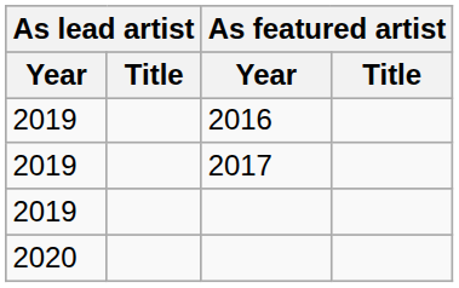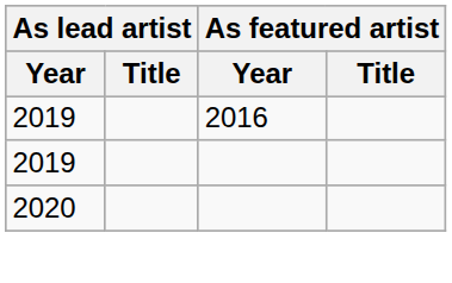 <table class="wikitable sortable" style="font-size: 90%">
 <tr>
 <th colspan="2">As lead artist</th>
 <th colspan="2">As featured artist</th>
 </tr>
 <tr>
 <th>Year</th>
 <th>Title</th>
 <th>Year</th>
 <th>Title</th>
 </tr>
 <tr>
 <td>2019</td>
 <td></td>
 <td>2016</td>
 <td></td>
 </tr>
 <tr>
 <td>2019</td>
 <td></td>
-<td>2017</td>
-<td></td>
-</tr>
-<tr>
-<td>2019</td>
-<td></td>
 <td></td>
 <td></td>
 </tr>
 <tr>
 <td>2020</td>
 <td></td>
 <td></td>
 <td></td>
 </tr>
 </table>
